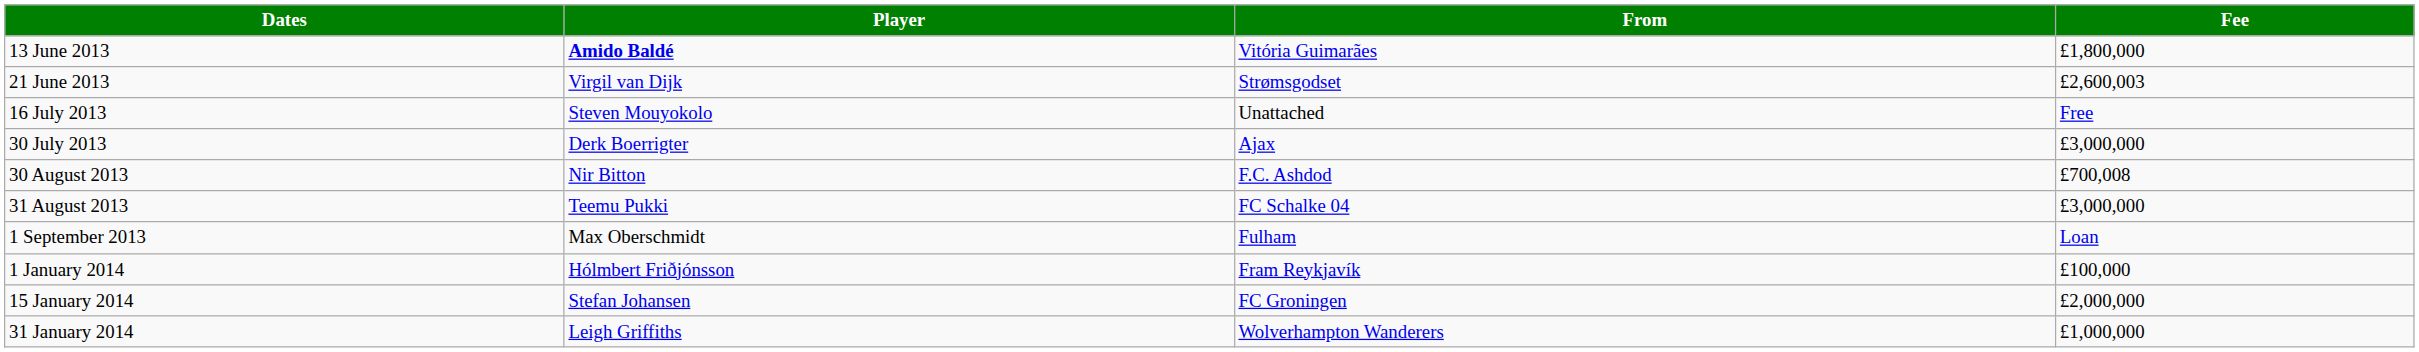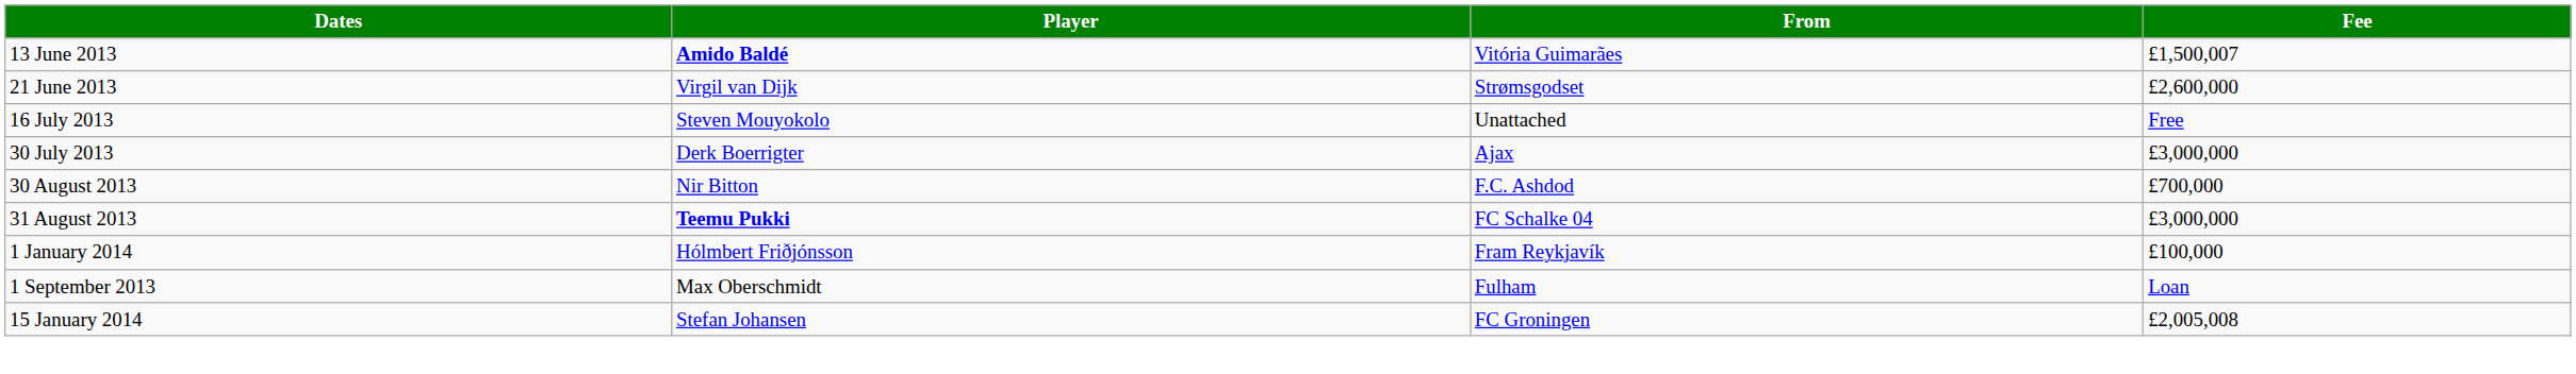 <table class="wikitable" style="text-align:center; font-size:95%;width:98%; text-align:left">
 <tr>
 <th style="background:#008000; color:#ffffff;" scope="col">Dates</th>
 <th style="background:#008000; color:#ffffff;" scope="col">Player</th>
 <th style="background:#008000; color:#ffffff;" scope="col">From</th>
 <th style="background:#008000; color:#ffffff;" scope="col">Fee</th>
 </tr>
 <tr>
 <td>13 June 2013</td>
 <td><strong> <a href='#'>Amido Baldé</a></strong></td>
 <td> <a href='#'>Vitória Guimarães</a></td>
-<td>£1,800,000</td>
+<td>£1,500,007</td>
 </tr>
 <tr>
 <td>21 June 2013</td>
 <td> <a href='#'>Virgil van Dijk</a></td>
 <td> <a href='#'>Strømsgodset</a></td>
-<td>£2,600,003</td>
+<td>£2,600,000</td>
 </tr>
 <tr>
 <td>16 July 2013</td>
 <td> <a href='#'>Steven Mouyokolo</a></td>
 <td>Unattached</td>
 <td><a href='#'>Free</a></td>
 </tr>
 <tr>
 <td>30 July 2013</td>
 <td> <a href='#'>Derk Boerrigter</a></td>
 <td> <a href='#'>Ajax</a></td>
 <td>£3,000,000</td>
 </tr>
 <tr>
 <td>30 August 2013</td>
 <td> <a href='#'>Nir Bitton</a></td>
 <td> <a href='#'>F.C. Ashdod</a></td>
-<td>£700,008</td>
+<td>£700,000</td>
 </tr>
 <tr>
 <td>31 August 2013</td>
-<td> <a href='#'>Teemu Pukki</a></td>
+<td><strong> <a href='#'>Teemu Pukki</a></strong></td>
 <td> <a href='#'>FC Schalke 04</a></td>
 <td>£3,000,000</td>
+</tr>
+<tr>
+<td>1 January 2014</td>
+<td> <a href='#'>Hólmbert Friðjónsson</a></td>
+<td> <a href='#'>Fram Reykjavík</a></td>
+<td>£100,000</td>
 </tr>
 <tr>
 <td>1 September 2013</td>
 <td> Max Oberschmidt</td>
 <td> <a href='#'>Fulham</a></td>
 <td><a href='#'>Loan</a></td>
 </tr>
 <tr>
-<td>1 January 2014</td>
-<td> <a href='#'>Hólmbert Friðjónsson</a></td>
-<td> <a href='#'>Fram Reykjavík</a></td>
-<td>£100,000</td>
-</tr>
-<tr>
 <td>15 January 2014</td>
 <td> <a href='#'>Stefan Johansen</a></td>
 <td> <a href='#'>FC Groningen</a></td>
-<td>£2,000,000</td>
-</tr>
-<tr>
-<td>31 January 2014</td>
-<td> <a href='#'>Leigh Griffiths</a></td>
-<td> <a href='#'>Wolverhampton Wanderers</a></td>
-<td>£1,000,000</td>
+<td>£2,005,008</td>
 </tr>
 </table>
